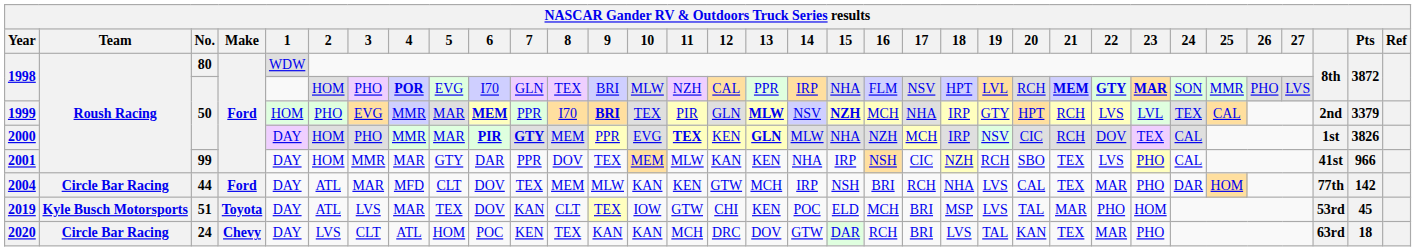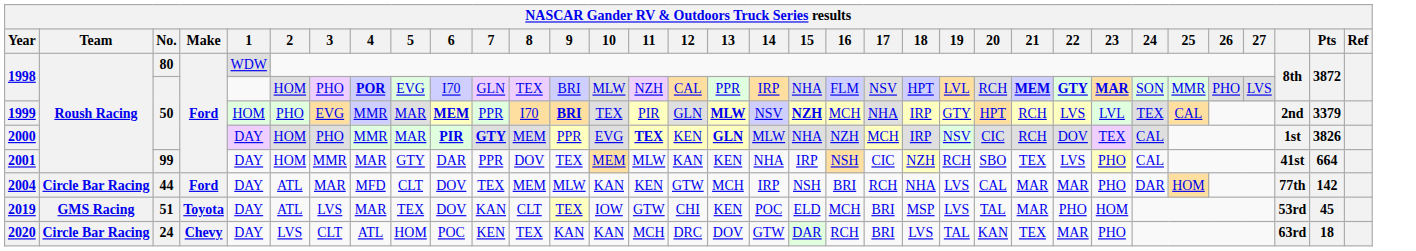 <table class="wikitable" style="text-align:center; font-size:75%">
 <tr>
 <th colspan=34><a href='#'>NASCAR Gander RV & Outdoors Truck Series</a> results</th>
 </tr>
 <tr>
 <th>Year</th>
 <th>Team</th>
 <th>No.</th>
 <th>Make</th>
 <th>1</th>
 <th>2</th>
 <th>3</th>
 <th>4</th>
 <th>5</th>
 <th>6</th>
 <th>7</th>
 <th>8</th>
 <th>9</th>
 <th>10</th>
 <th>11</th>
 <th>12</th>
 <th>13</th>
 <th>14</th>
 <th>15</th>
 <th>16</th>
 <th>17</th>
 <th>18</th>
 <th>19</th>
 <th>20</th>
 <th>21</th>
 <th>22</th>
 <th>23</th>
 <th>24</th>
 <th>25</th>
 <th>26</th>
 <th>27</th>
 <th></th>
 <th>Pts</th>
 <th>Ref</th>
 </tr>
 <tr>
 <th rowspan=2><a href='#'>1998</a></th>
 <th rowspan=5><a href='#'>Roush Racing</a></th>
 <th>80</th>
 <th rowspan=5><a href='#'>Ford</a></th>
 <td style="background:#DFDFDF;"><a href='#'>WDW</a><br></td>
 <td colspan=26></td>
 <th rowspan=2>8th</th>
 <th rowspan=2>3872</th>
 <th rowspan=2></th>
 </tr>
 <tr>
 <th rowspan=3>50</th>
 <td></td>
 <td style="background:#DFDFDF;"><a href='#'>HOM</a><br></td>
 <td style="background:#EFCFFF;"><a href='#'>PHO</a><br></td>
 <td style="background:#CFCFFF;"><strong><a href='#'>POR</a></strong><br></td>
 <td style="background:#DFFFDF;"><a href='#'>EVG</a><br></td>
 <td style="background:#CFCFFF;"><a href='#'>I70</a><br></td>
 <td style="background:#EFCFFF;"><a href='#'>GLN</a><br></td>
 <td style="background:#EFCFFF;"><a href='#'>TEX</a><br></td>
 <td style="background:#CFCFFF;"><a href='#'>BRI</a><br></td>
 <td style="background:#DFDFDF;"><a href='#'>MLW</a><br></td>
 <td style="background:#EFCFFF;"><a href='#'>NZH</a><br></td>
 <td style="background:#FFDF9F;"><a href='#'>CAL</a><br></td>
 <td style="background:#DFFFDF;"><a href='#'>PPR</a><br></td>
 <td style="background:#FFDF9F;"><a href='#'>IRP</a><br></td>
 <td style="background:#DFDFDF;"><a href='#'>NHA</a><br></td>
 <td style="background:#CFCFFF;"><a href='#'>FLM</a><br></td>
 <td style="background:#DFDFDF;"><a href='#'>NSV</a><br></td>
 <td style="background:#CFCFFF;"><a href='#'>HPT</a><br></td>
 <td style="background:#FFDF9F;"><a href='#'>LVL</a><br></td>
 <td style="background:#DFDFDF;"><a href='#'>RCH</a><br></td>
 <td style="background:#CFCFFF;"><strong><a href='#'>MEM</a></strong><br></td>
 <td style="background:#DFFFDF;"><strong><a href='#'>GTY</a></strong><br></td>
 <td style="background:#FFDF9F;"><strong><a href='#'>MAR</a></strong><br></td>
 <td style="background:#DFFFDF;"><a href='#'>SON</a><br></td>
 <td style="background:#DFFFDF;"><a href='#'>MMR</a><br></td>
 <td style="background:#DFDFDF;"><a href='#'>PHO</a><br></td>
 <td style="background:#DFDFDF;"><a href='#'>LVS</a><br></td>
 </tr>
 <tr>
 <th><a href='#'>1999</a></th>
 <td style="background:#DFFFDF;"><a href='#'>HOM</a><br></td>
 <td style="background:#DFFFDF;"><a href='#'>PHO</a><br></td>
 <td style="background:#FFDF9F;"><a href='#'>EVG</a><br></td>
 <td style="background:#CFCFFF;"><a href='#'>MMR</a><br></td>
 <td style="background:#DFDFDF;"><a href='#'>MAR</a><br></td>
 <td style="background:#FFFFBF;"><strong><a href='#'>MEM</a></strong><br></td>
 <td style="background:#DFFFDF;"><a href='#'>PPR</a><br></td>
 <td style="background:#FFDF9F;"><a href='#'>I70</a><br></td>
 <td style="background:#FFDF9F;"><strong><a href='#'>BRI</a></strong><br></td>
 <td style="background:#DFDFDF;"><a href='#'>TEX</a><br></td>
 <td style="background:#FFFFBF;"><a href='#'>PIR</a><br></td>
 <td style="background:#DFDFDF;"><a href='#'>GLN</a><br></td>
 <td style="background:#FFFFBF;"><strong><a href='#'>MLW</a></strong><br></td>
 <td style="background:#CFCFFF;"><a href='#'>NSV</a><br></td>
 <td style="background:#FFFFBF;"><strong><a href='#'>NZH</a></strong><br></td>
 <td style="background:#FFFFBF;"><a href='#'>MCH</a><br></td>
 <td style="background:#DFDFDF;"><a href='#'>NHA</a><br></td>
 <td style="background:#FFFFBF;"><a href='#'>IRP</a><br></td>
 <td style="background:#FFFFBF;"><a href='#'>GTY</a><br></td>
 <td style="background:#FFDF9F;"><a href='#'>HPT</a><br></td>
 <td style="background:#FFFFBF;"><a href='#'>RCH</a><br></td>
 <td style="background:#FFFFBF;"><a href='#'>LVS</a><br></td>
 <td style="background:#DFFFDF;"><a href='#'>LVL</a><br></td>
 <td style="background:#DFDFDF;"><a href='#'>TEX</a><br></td>
 <td style="background:#FFDF9F;"><a href='#'>CAL</a><br></td>
 <td colspan=2></td>
 <th>2nd</th>
 <th>3379</th>
 <th></th>
 </tr>
 <tr>
 <th><a href='#'>2000</a></th>
 <td style="background:#EFCFFF;"><a href='#'>DAY</a><br></td>
 <td style="background:#DFDFDF;"><a href='#'>HOM</a><br></td>
 <td style="background:#DFDFDF;"><a href='#'>PHO</a><br></td>
 <td style="background:#DFFFDF;"><a href='#'>MMR</a><br></td>
 <td style="background:#DFFFDF;"><a href='#'>MAR</a><br></td>
 <td style="background:#DFFFDF;"><strong><a href='#'>PIR</a></strong><br></td>
 <td style="background:#DFDFDF;"><strong><a href='#'>GTY</a></strong><br></td>
 <td style="background:#DFDFDF;"><a href='#'>MEM</a><br></td>
 <td style="background:#FFFFBF;"><a href='#'>PPR</a><br></td>
 <td style="background:#DFDFDF;"><a href='#'>EVG</a><br></td>
 <td style="background:#FFFFBF;"><strong><a href='#'>TEX</a></strong><br></td>
 <td style="background:#FFFFBF;"><a href='#'>KEN</a><br></td>
 <td style="background:#FFFFBF;"><strong><a href='#'>GLN</a></strong><br></td>
 <td style="background:#DFDFDF;"><a href='#'>MLW</a><br></td>
 <td style="background:#DFDFDF;"><a href='#'>NHA</a><br></td>
 <td style="background:#DFDFDF;"><a href='#'>NZH</a><br></td>
 <td style="background:#FFFFBF;"><a href='#'>MCH</a><br></td>
 <td style="background:#DFDFDF;"><a href='#'>IRP</a><br></td>
 <td style="background:#DFFFDF;"><a href='#'>NSV</a><br></td>
 <td style="background:#DFDFDF;"><a href='#'>CIC</a><br></td>
 <td style="background:#DFDFDF;"><a href='#'>RCH</a><br></td>
 <td style="background:#DFDFDF;"><a href='#'>DOV</a><br></td>
 <td style="background:#EFCFFF;"><a href='#'>TEX</a><br></td>
 <td style="background:#DFDFDF;"><a href='#'>CAL</a><br></td>
 <td colspan=3></td>
 <th>1st</th>
 <th>3826</th>
 <th></th>
 </tr>
 <tr>
 <th><a href='#'>2001</a></th>
 <th>99</th>
 <td><a href='#'>DAY</a></td>
 <td><a href='#'>HOM</a></td>
 <td><a href='#'>MMR</a></td>
 <td><a href='#'>MAR</a></td>
 <td><a href='#'>GTY</a></td>
 <td><a href='#'>DAR</a></td>
 <td><a href='#'>PPR</a></td>
 <td><a href='#'>DOV</a></td>
 <td><a href='#'>TEX</a></td>
 <td style="background:#FFDF9F;"><a href='#'>MEM</a><br></td>
 <td><a href='#'>MLW</a></td>
 <td><a href='#'>KAN</a></td>
 <td><a href='#'>KEN</a></td>
 <td><a href='#'>NHA</a></td>
 <td><a href='#'>IRP</a></td>
 <td style="background:#FFDF9F;"><a href='#'>NSH</a><br></td>
 <td><a href='#'>CIC</a></td>
 <td style="background:#FFFFBF;"><a href='#'>NZH</a><br></td>
 <td><a href='#'>RCH</a></td>
 <td><a href='#'>SBO</a></td>
 <td><a href='#'>TEX</a></td>
 <td><a href='#'>LVS</a></td>
 <td style="background:#FFFFBF;"><a href='#'>PHO</a><br></td>
 <td><a href='#'>CAL</a></td>
 <td colspan=3></td>
 <th>41st</th>
-<th>966</th>
+<th>664</th>
 <th></th>
 </tr>
 <tr>
 <th><a href='#'>2004</a></th>
 <th><a href='#'>Circle Bar Racing</a></th>
 <th>44</th>
 <th><a href='#'>Ford</a></th>
 <td><a href='#'>DAY</a></td>
 <td><a href='#'>ATL</a></td>
 <td><a href='#'>MAR</a></td>
 <td><a href='#'>MFD</a></td>
 <td><a href='#'>CLT</a></td>
 <td><a href='#'>DOV</a></td>
 <td><a href='#'>TEX</a></td>
 <td><a href='#'>MEM</a></td>
 <td><a href='#'>MLW</a></td>
 <td><a href='#'>KAN</a></td>
 <td><a href='#'>KEN</a></td>
 <td><a href='#'>GTW</a></td>
 <td><a href='#'>MCH</a></td>
 <td><a href='#'>IRP</a></td>
 <td><a href='#'>NSH</a></td>
 <td><a href='#'>BRI</a></td>
 <td><a href='#'>RCH</a></td>
 <td><a href='#'>NHA</a></td>
 <td><a href='#'>LVS</a></td>
 <td><a href='#'>CAL</a></td>
-<td><a href='#'>TEX</a></td>
+<td><a href='#'>MAR</a></td>
 <td><a href='#'>MAR</a></td>
 <td><a href='#'>PHO</a></td>
 <td><a href='#'>DAR</a></td>
 <td style="background:#FFDF9F;"><a href='#'>HOM</a><br></td>
 <td colspan=2></td>
 <th>77th</th>
 <th>142</th>
 <th></th>
 </tr>
 <tr>
 <th><a href='#'>2019</a></th>
-<th><a href='#'>Kyle Busch Motorsports</a></th>
+<th><a href='#'>GMS Racing</a></th>
 <th>51</th>
 <th><a href='#'>Toyota</a></th>
 <td><a href='#'>DAY</a></td>
 <td><a href='#'>ATL</a></td>
 <td><a href='#'>LVS</a></td>
 <td><a href='#'>MAR</a></td>
 <td><a href='#'>TEX</a></td>
 <td><a href='#'>DOV</a></td>
 <td><a href='#'>KAN</a></td>
 <td><a href='#'>CLT</a></td>
 <td style="background:#FFFFBF;"><a href='#'>TEX</a><br></td>
 <td><a href='#'>IOW</a></td>
 <td><a href='#'>GTW</a></td>
 <td><a href='#'>CHI</a></td>
 <td><a href='#'>KEN</a></td>
 <td><a href='#'>POC</a></td>
 <td><a href='#'>ELD</a></td>
 <td><a href='#'>MCH</a></td>
 <td><a href='#'>BRI</a></td>
 <td><a href='#'>MSP</a></td>
 <td><a href='#'>LVS</a></td>
 <td><a href='#'>TAL</a></td>
 <td><a href='#'>MAR</a></td>
 <td><a href='#'>PHO</a></td>
 <td><a href='#'>HOM</a></td>
 <td colspan=4></td>
 <th>53rd</th>
 <th>45</th>
 <th></th>
 </tr>
 <tr>
 <th><a href='#'>2020</a></th>
 <th><a href='#'>Circle Bar Racing</a></th>
 <th>24</th>
 <th><a href='#'>Chevy</a></th>
 <td><a href='#'>DAY</a></td>
 <td><a href='#'>LVS</a></td>
 <td><a href='#'>CLT</a></td>
 <td><a href='#'>ATL</a></td>
 <td><a href='#'>HOM</a></td>
 <td><a href='#'>POC</a></td>
 <td><a href='#'>KEN</a></td>
 <td><a href='#'>TEX</a></td>
 <td><a href='#'>KAN</a></td>
 <td><a href='#'>KAN</a></td>
 <td><a href='#'>MCH</a></td>
 <td><a href='#'>DRC</a></td>
 <td><a href='#'>DOV</a></td>
 <td><a href='#'>GTW</a></td>
 <td style="background:#DFFFDF;"><a href='#'>DAR</a><br></td>
 <td><a href='#'>RCH</a></td>
 <td><a href='#'>BRI</a></td>
 <td><a href='#'>LVS</a></td>
 <td><a href='#'>TAL</a></td>
 <td><a href='#'>KAN</a></td>
 <td><a href='#'>TEX</a></td>
 <td><a href='#'>MAR</a></td>
 <td><a href='#'>PHO</a></td>
 <td colspan=4></td>
 <th>63rd</th>
 <th>18</th>
 <th></th>
 </tr>
 </table>
